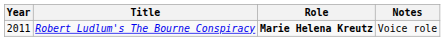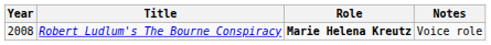 <table class="wikitable sortable">
 <tr>
 <th>Year</th>
 <th>Title</th>
 <th>Role</th>
 <th class="unsortable">Notes</th>
 </tr>
 <tr>
-<td>2011</td>
+<td>2008</td>
 <td><em><a href='#'>Robert Ludlum's The Bourne Conspiracy</a></em></td>
 <td><strong>Marie Helena Kreutz</strong></td>
 <td>Voice role</td>
 </tr>
 </table>
